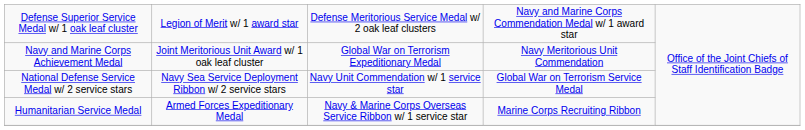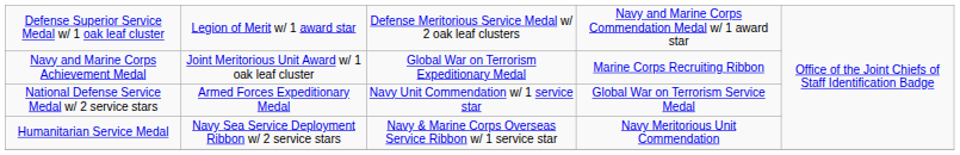 <table class="wikitable" style="margin:1em auto; text-align:center;">
 <tr>
 <td><a href='#'>Defense Superior Service Medal</a> w/ 1 <a href='#'>oak leaf cluster</a></td>
 <td><a href='#'>Legion of Merit</a> w/ 1 <a href='#'>award star</a></td>
 <td><a href='#'>Defense Meritorious Service Medal</a> w/ 2 oak leaf clusters</td>
 <td><a href='#'>Navy and Marine Corps Commendation Medal</a> w/ 1 award star</td>
 <td rowspan="4" align="center"><a href='#'>Office of the Joint Chiefs of Staff Identification Badge</a></td>
 </tr>
 <tr>
 <td><a href='#'>Navy and Marine Corps Achievement Medal</a></td>
 <td><a href='#'>Joint Meritorious Unit Award</a> w/ 1 oak leaf cluster</td>
 <td><a href='#'>Global War on Terrorism Expeditionary Medal</a></td>
-<td><a href='#'>Navy Meritorious Unit Commendation</a></td>
+<td><a href='#'>Marine Corps Recruiting Ribbon</a></td>
 </tr>
 <tr>
 <td><a href='#'>National Defense Service Medal</a> w/ 2 service stars</td>
-<td><a href='#'>Navy Sea Service Deployment Ribbon</a> w/ 2 service stars</td>
+<td><a href='#'>Armed Forces Expeditionary Medal</a></td>
 <td><a href='#'>Navy Unit Commendation</a> w/ 1 <a href='#'>service star</a></td>
 <td><a href='#'>Global War on Terrorism Service Medal</a></td>
 </tr>
 <tr>
 <td><a href='#'>Humanitarian Service Medal</a></td>
-<td><a href='#'>Armed Forces Expeditionary Medal</a></td>
+<td><a href='#'>Navy Sea Service Deployment Ribbon</a> w/ 2 service stars</td>
 <td><a href='#'>Navy & Marine Corps Overseas Service Ribbon</a> w/ 1 service star</td>
-<td><a href='#'>Marine Corps Recruiting Ribbon</a></td>
+<td><a href='#'>Navy Meritorious Unit Commendation</a></td>
 </tr>
 <tr>
 </tr>
 </table>
